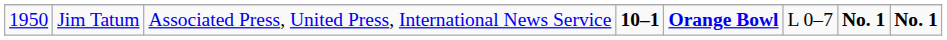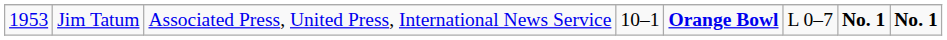 <table class="wikitable">
 <tr>
 </tr>
 <tr>
-<td><a href='#'>1950</a></td>
+<td><a href='#'>1953</a></td>
 <td><a href='#'>Jim Tatum</a></td>
 <td><a href='#'>Associated Press</a>, <a href='#'>United Press</a>, <a href='#'>International News Service</a></td>
-<td><strong>10–1</strong></td>
+<td>10–1</td>
 <td><strong><a href='#'>Orange Bowl</a></strong></td>
 <td>L 0–7</td>
 <td><strong>No. 1</strong></td>
 <td><strong>No. 1</strong></td>
 </tr>
 </table>
